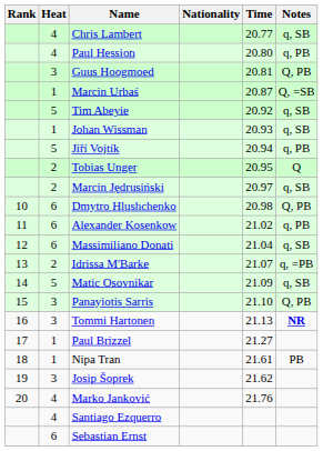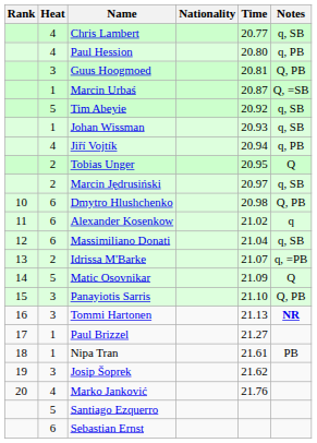 <table class="wikitable sortable" style="text-align:center">
 <tr>
 <th>Rank</th>
 <th>Heat</th>
 <th>Name</th>
 <th>Nationality</th>
 <th>Time</th>
 <th>Notes</th>
 </tr>
 <tr bgcolor=ccffcc>
 <td></td>
 <td>4</td>
 <td align="left"><a href='#'>Chris Lambert</a></td>
 <td align=left></td>
 <td>20.77</td>
 <td>q, SB</td>
 </tr>
 <tr bgcolor=ddffdd>
 <td></td>
 <td>4</td>
 <td align="left"><a href='#'>Paul Hession</a></td>
 <td align=left></td>
 <td>20.80</td>
 <td>q, PB</td>
 </tr>
 <tr bgcolor=ccffcc>
 <td></td>
 <td>3</td>
 <td align="left"><a href='#'>Guus Hoogmoed</a></td>
 <td align=left></td>
 <td>20.81</td>
 <td>Q, PB</td>
 </tr>
 <tr bgcolor=ccffcc>
 <td></td>
 <td>1</td>
 <td align="left"><a href='#'>Marcin Urbaś</a></td>
 <td align=left></td>
 <td>20.87</td>
 <td>Q, =SB</td>
 </tr>
 <tr bgcolor=ccffcc>
 <td></td>
 <td>5</td>
 <td align="left"><a href='#'>Tim Abeyie</a></td>
 <td align=left></td>
 <td>20.92</td>
 <td>q, SB</td>
 </tr>
 <tr bgcolor=ddffdd>
 <td></td>
 <td>1</td>
 <td align="left"><a href='#'>Johan Wissman</a></td>
 <td align=left></td>
 <td>20.93</td>
 <td>q, SB</td>
 </tr>
 <tr bgcolor=ddffdd>
 <td></td>
-<td>5</td>
+<td>4</td>
 <td align="left"><a href='#'>Jiří Vojtík</a></td>
 <td align=left></td>
 <td>20.94</td>
 <td>q, PB</td>
 </tr>
 <tr bgcolor=ccffcc>
 <td></td>
 <td>2</td>
 <td align="left"><a href='#'>Tobias Unger</a></td>
 <td align=left></td>
 <td>20.95</td>
 <td>Q</td>
 </tr>
 <tr bgcolor=ddffdd>
 <td></td>
 <td>2</td>
 <td align="left"><a href='#'>Marcin Jędrusiński</a></td>
 <td align=left></td>
 <td>20.97</td>
 <td>q, SB</td>
 </tr>
 <tr bgcolor=ddffdd>
 <td>10</td>
 <td>6</td>
 <td align="left"><a href='#'>Dmytro Hlushchenko</a></td>
 <td align=left></td>
 <td>20.98</td>
 <td>Q, PB</td>
 </tr>
 <tr bgcolor=ddffdd>
 <td>11</td>
 <td>6</td>
 <td align="left"><a href='#'>Alexander Kosenkow</a></td>
 <td align=left></td>
 <td>21.02</td>
-<td>q, PB</td>
+<td>q</td>
 </tr>
 <tr bgcolor=ddffdd>
 <td>12</td>
 <td>6</td>
 <td align="left"><a href='#'>Massimiliano Donati</a></td>
 <td align=left></td>
 <td>21.04</td>
 <td>q, SB</td>
 </tr>
 <tr bgcolor=ddffdd>
 <td>13</td>
 <td>2</td>
 <td align="left"><a href='#'>Idrissa M'Barke</a></td>
 <td align=left></td>
 <td>21.07</td>
 <td>q, =PB</td>
 </tr>
 <tr bgcolor=ddffdd>
 <td>14</td>
 <td>5</td>
 <td align="left"><a href='#'>Matic Osovnikar</a></td>
 <td align=left></td>
 <td>21.09</td>
-<td>q, SB</td>
+<td>Q</td>
 </tr>
 <tr bgcolor=ddffdd>
 <td>15</td>
 <td>3</td>
 <td align="left"><a href='#'>Panayiotis Sarris</a></td>
 <td align=left></td>
 <td>21.10</td>
 <td>Q, PB</td>
 </tr>
 <tr>
 <td>16</td>
 <td>3</td>
 <td align="left"><a href='#'>Tommi Hartonen</a></td>
 <td align=left></td>
 <td>21.13</td>
 <td><strong><a href='#'>NR</a></strong></td>
 </tr>
 <tr>
 <td>17</td>
 <td>1</td>
 <td align="left"><a href='#'>Paul Brizzel</a></td>
 <td align=left></td>
 <td>21.27</td>
 <td></td>
 </tr>
 <tr>
 <td>18</td>
 <td>1</td>
 <td align="left">Nipa Tran</td>
 <td align=left></td>
 <td>21.61</td>
 <td>PB</td>
 </tr>
 <tr>
 <td>19</td>
 <td>3</td>
 <td align="left"><a href='#'>Josip Šoprek</a></td>
 <td align=left></td>
 <td>21.62</td>
 <td></td>
 </tr>
 <tr>
 <td>20</td>
 <td>4</td>
 <td align="left"><a href='#'>Marko Janković</a></td>
 <td align=left></td>
 <td>21.76</td>
 <td></td>
 </tr>
 <tr>
 <td></td>
-<td>4</td>
+<td>5</td>
 <td align="left"><a href='#'>Santiago Ezquerro</a></td>
 <td align=left></td>
 <td></td>
 <td></td>
 </tr>
 <tr>
 <td></td>
 <td>6</td>
 <td align="left"><a href='#'>Sebastian Ernst</a></td>
 <td align=left></td>
 <td></td>
 <td></td>
 </tr>
 </table>
